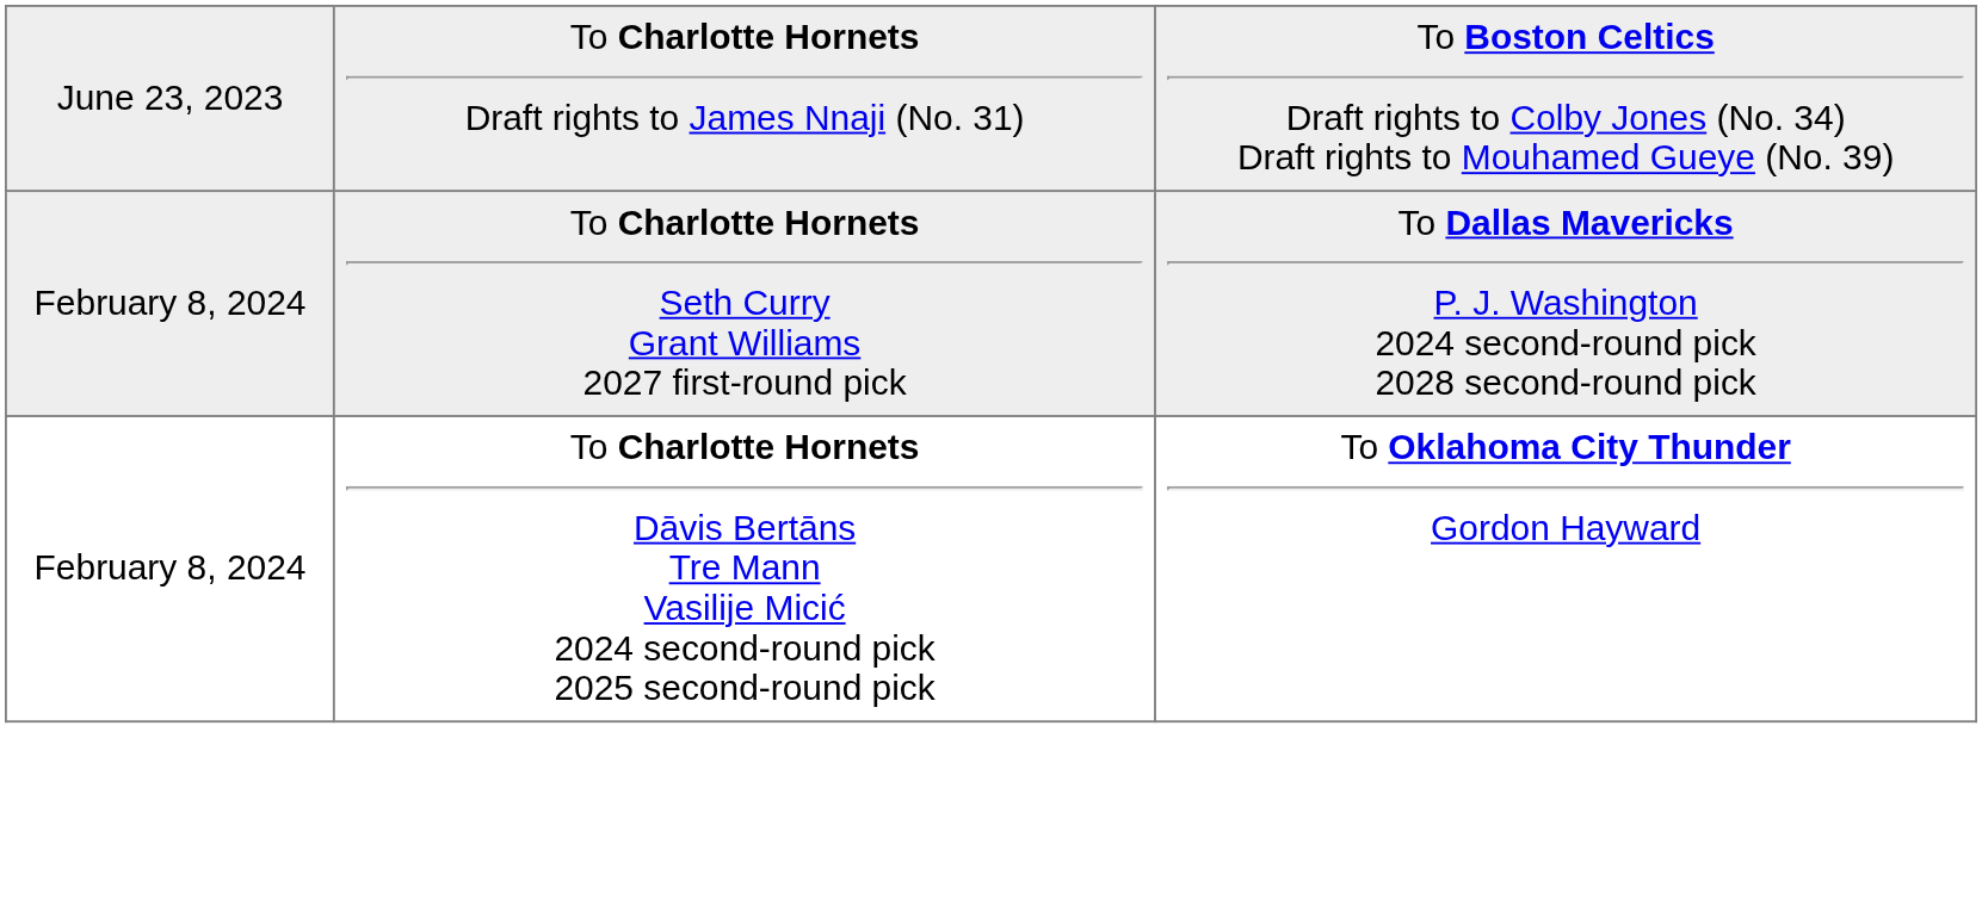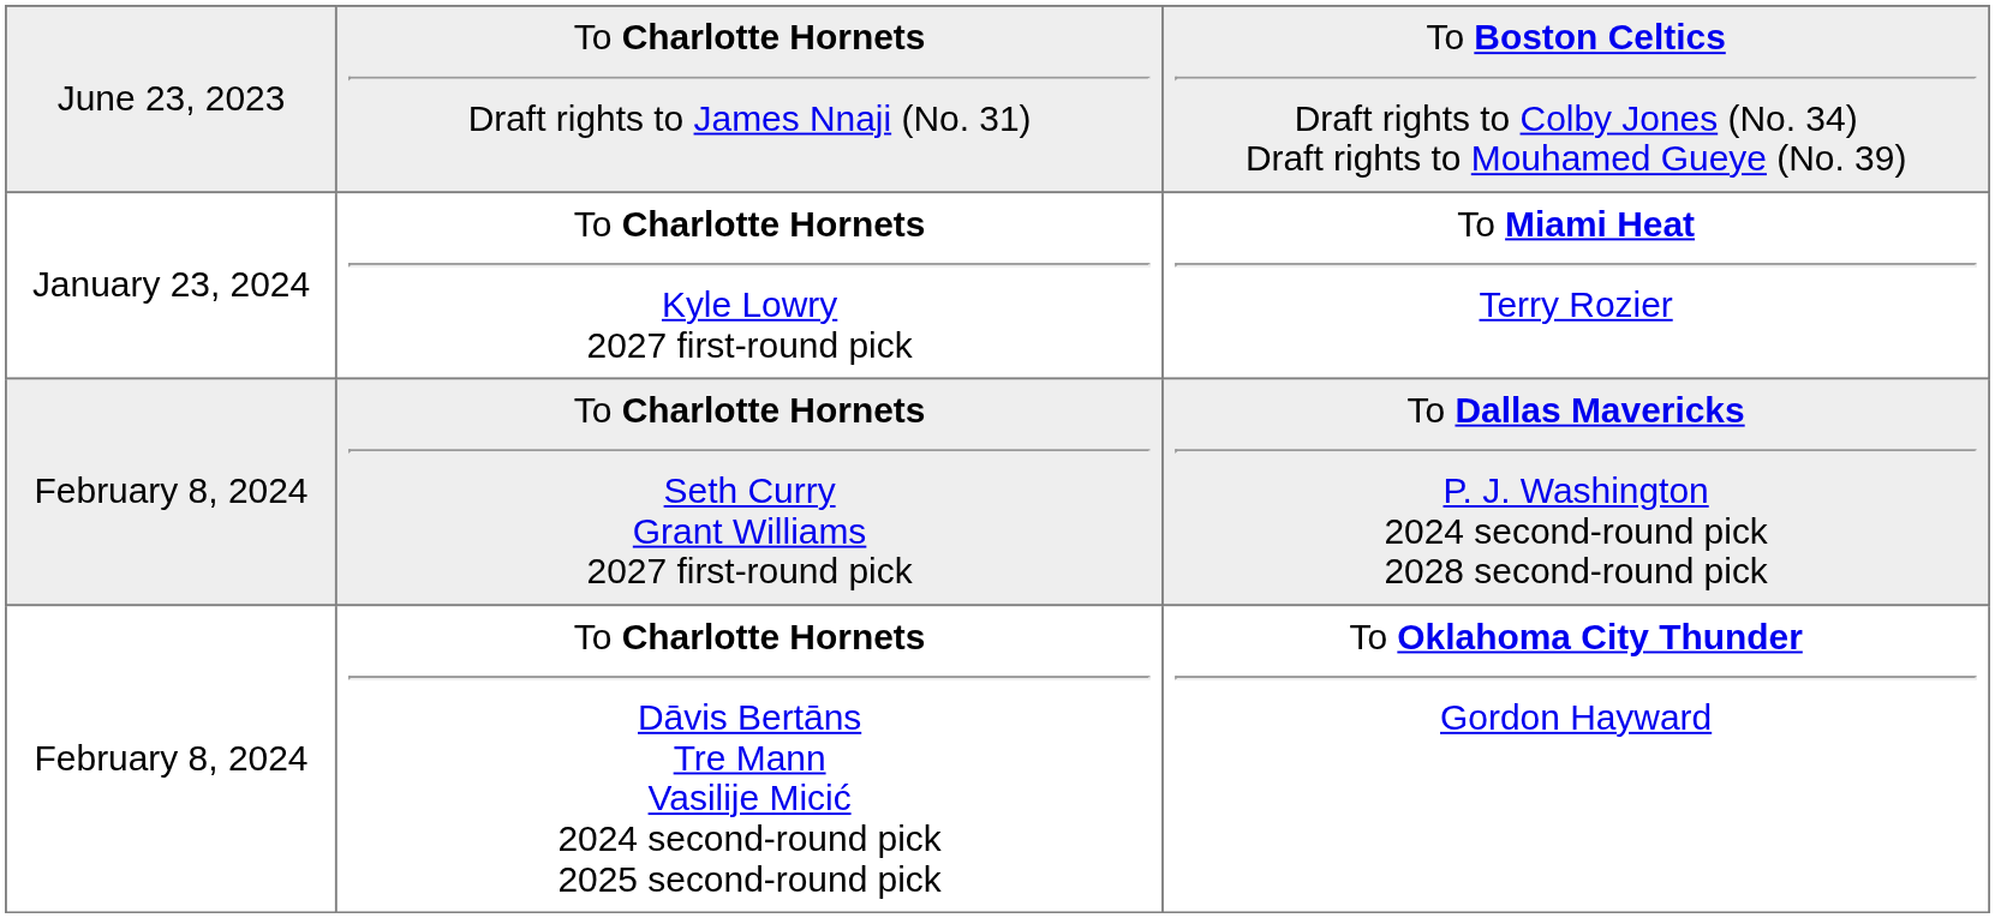 <table border="1" style="border-collapse:collapse; text-align:center; width:100%;"  cellpadding="5">
 <tr style="background:#eee;">
 <td style="width:12%">June 23, 2023</td>
 <td style="width:30%" valign="top">To <strong>Charlotte Hornets</strong><hr>Draft rights to <a href='#'>James Nnaji</a> (No. 31)</td>
 <td style="width:30%" valign="top">To <strong><a href='#'>Boston Celtics</a></strong><hr>Draft rights to <a href='#'>Colby Jones</a> (No. 34)<br>Draft rights to <a href='#'>Mouhamed Gueye</a> (No. 39)</td>
+</tr>
+<tr>
+<td style="width:12%">January 23, 2024</td>
+<td style="width:30%" valign="top">To <strong>Charlotte Hornets</strong><hr><a href='#'>Kyle Lowry</a><br>2027 first-round pick</td>
+<td style="width:30%" valign="top">To <strong><a href='#'>Miami Heat</a></strong><hr><a href='#'>Terry Rozier</a></td>
 </tr>
 <tr style="background:#eee;">
 <td style="width:12%">February 8, 2024</td>
 <td style="width:30%" valign="top">To <strong>Charlotte Hornets</strong><hr><a href='#'>Seth Curry</a><br><a href='#'>Grant Williams</a><br>2027 first-round pick</td>
 <td style="width:30%" valign="top">To <strong><a href='#'>Dallas Mavericks</a></strong><hr><a href='#'>P. J. Washington</a><br>2024 second-round pick<br>2028 second-round pick</td>
 </tr>
 <tr>
 <td style="width:12%">February 8, 2024</td>
 <td style="width:30%" valign="top">To <strong>Charlotte Hornets</strong><hr><a href='#'>Dāvis Bertāns</a><br><a href='#'>Tre Mann</a><br><a href='#'>Vasilije Micić</a><br>2024 second-round pick<br>2025 second-round pick</td>
 <td style="width:30%" valign="top">To <strong><a href='#'>Oklahoma City Thunder</a></strong><hr><a href='#'>Gordon Hayward</a></td>
 </tr>
 </table>
